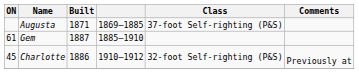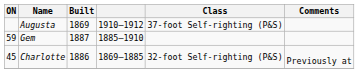 <table class="wikitable">
 <tr>
 <th>ON</th>
 <th>Name</th>
 <th>Built</th>
 <th></th>
 <th>Class</th>
 <th>Comments</th>
 </tr>
 <tr>
 <td></td>
 <td><em>Augusta</em></td>
-<td>1871</td>
-<td>1869–1885</td>
+<td>1869</td>
+<td>1910–1912</td>
 <td>37-foot Self-righting (P&S)</td>
 <td></td>
 </tr>
 <tr>
-<td>61</td>
+<td>59</td>
 <td><em>Gem</em></td>
 <td>1887</td>
 <td>1885–1910</td>
 <td></td>
 <td></td>
 </tr>
 <tr>
 <td>45</td>
 <td><em>Charlotte</em></td>
 <td>1886</td>
-<td>1910–1912</td>
+<td>1869–1885</td>
 <td>32-foot Self-righting (P&S)</td>
 <td><br>Previously at </td>
 </tr>
 <tr>
 </tr>
 </table>
